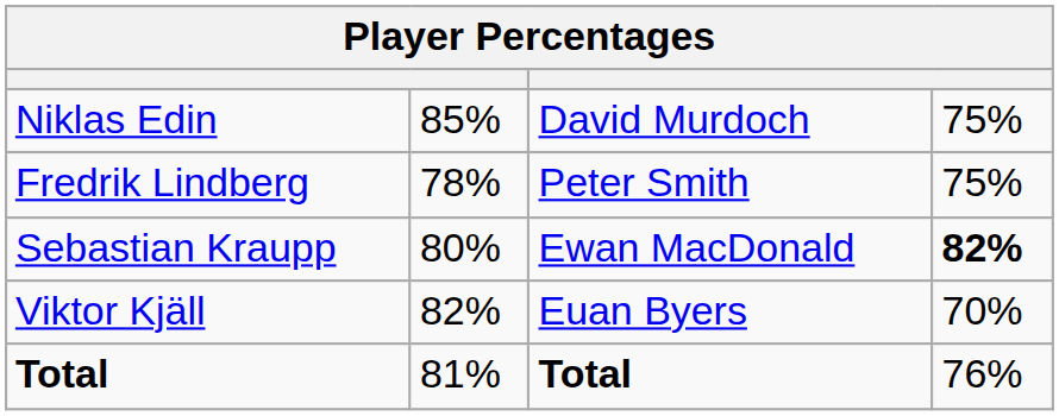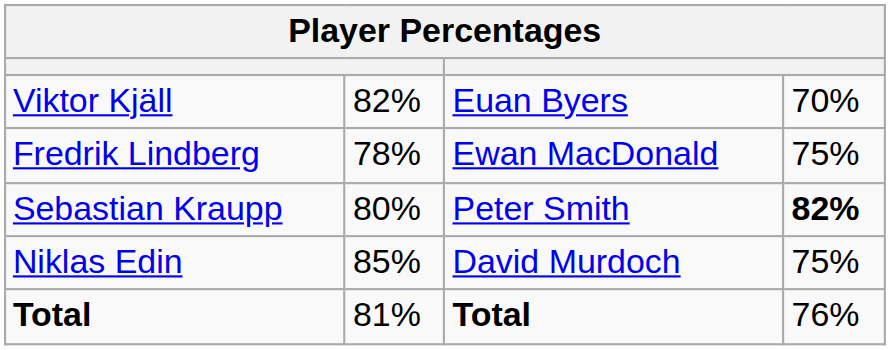 <table class="wikitable">
 <tr>
 <th colspan=4 width=400>Player Percentages</th>
 </tr>
 <tr>
 <th colspan=2 width=200></th>
 <th colspan=2 width=200></th>
 </tr>
 <tr>
-<td><a href='#'>Niklas Edin</a></td>
-<td>85%</td>
-<td><a href='#'>David Murdoch</a></td>
-<td>75%</td>
+<td><a href='#'>Viktor Kjäll</a></td>
+<td>82%</td>
+<td><a href='#'>Euan Byers</a></td>
+<td>70%</td>
 </tr>
 <tr>
 <td><a href='#'>Fredrik Lindberg</a></td>
 <td>78%</td>
-<td><a href='#'>Peter Smith</a></td>
+<td><a href='#'>Ewan MacDonald</a></td>
 <td>75%</td>
 </tr>
 <tr>
 <td><a href='#'>Sebastian Kraupp</a></td>
 <td>80%</td>
-<td><a href='#'>Ewan MacDonald</a></td>
+<td><a href='#'>Peter Smith</a></td>
 <td><strong>82%</strong></td>
 </tr>
 <tr>
-<td><a href='#'>Viktor Kjäll</a></td>
-<td>82%</td>
-<td><a href='#'>Euan Byers</a></td>
-<td>70%</td>
+<td><a href='#'>Niklas Edin</a></td>
+<td>85%</td>
+<td><a href='#'>David Murdoch</a></td>
+<td>75%</td>
 </tr>
 <tr>
 <td><strong>Total</strong></td>
 <td>81%</td>
 <td><strong>Total</strong></td>
 <td>76%</td>
 </tr>
 </table>
